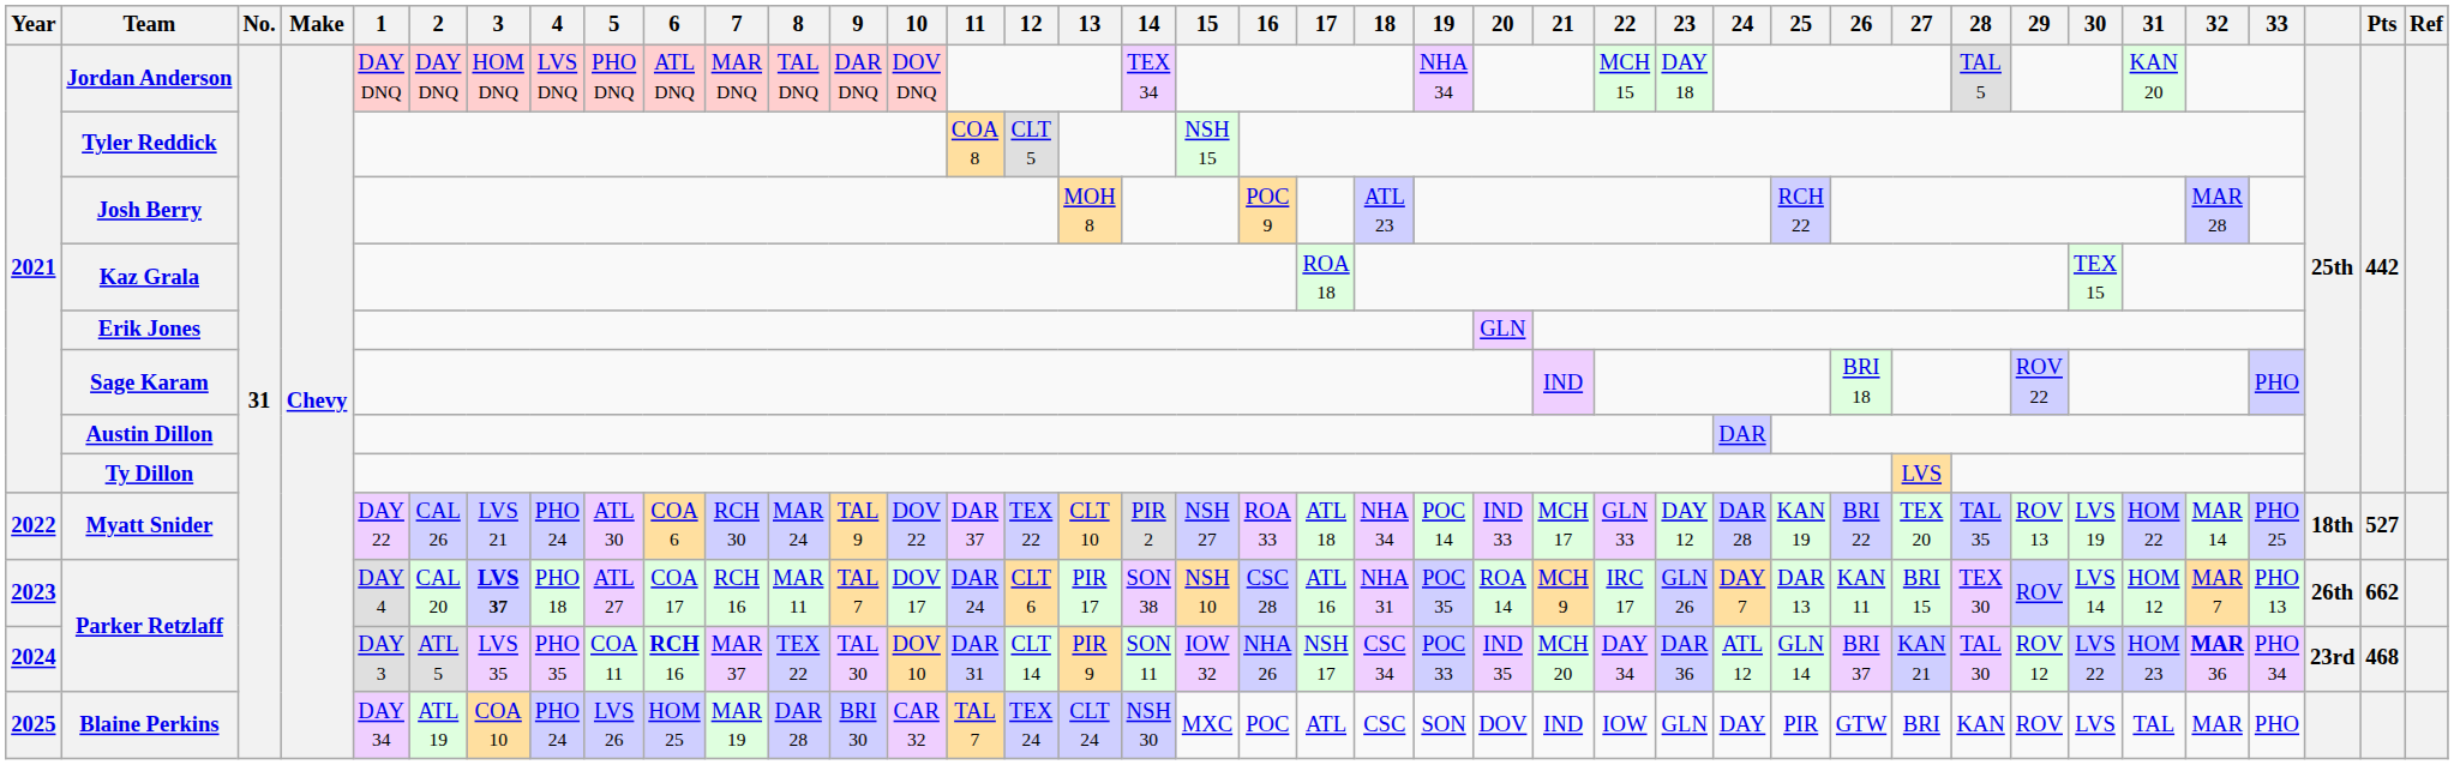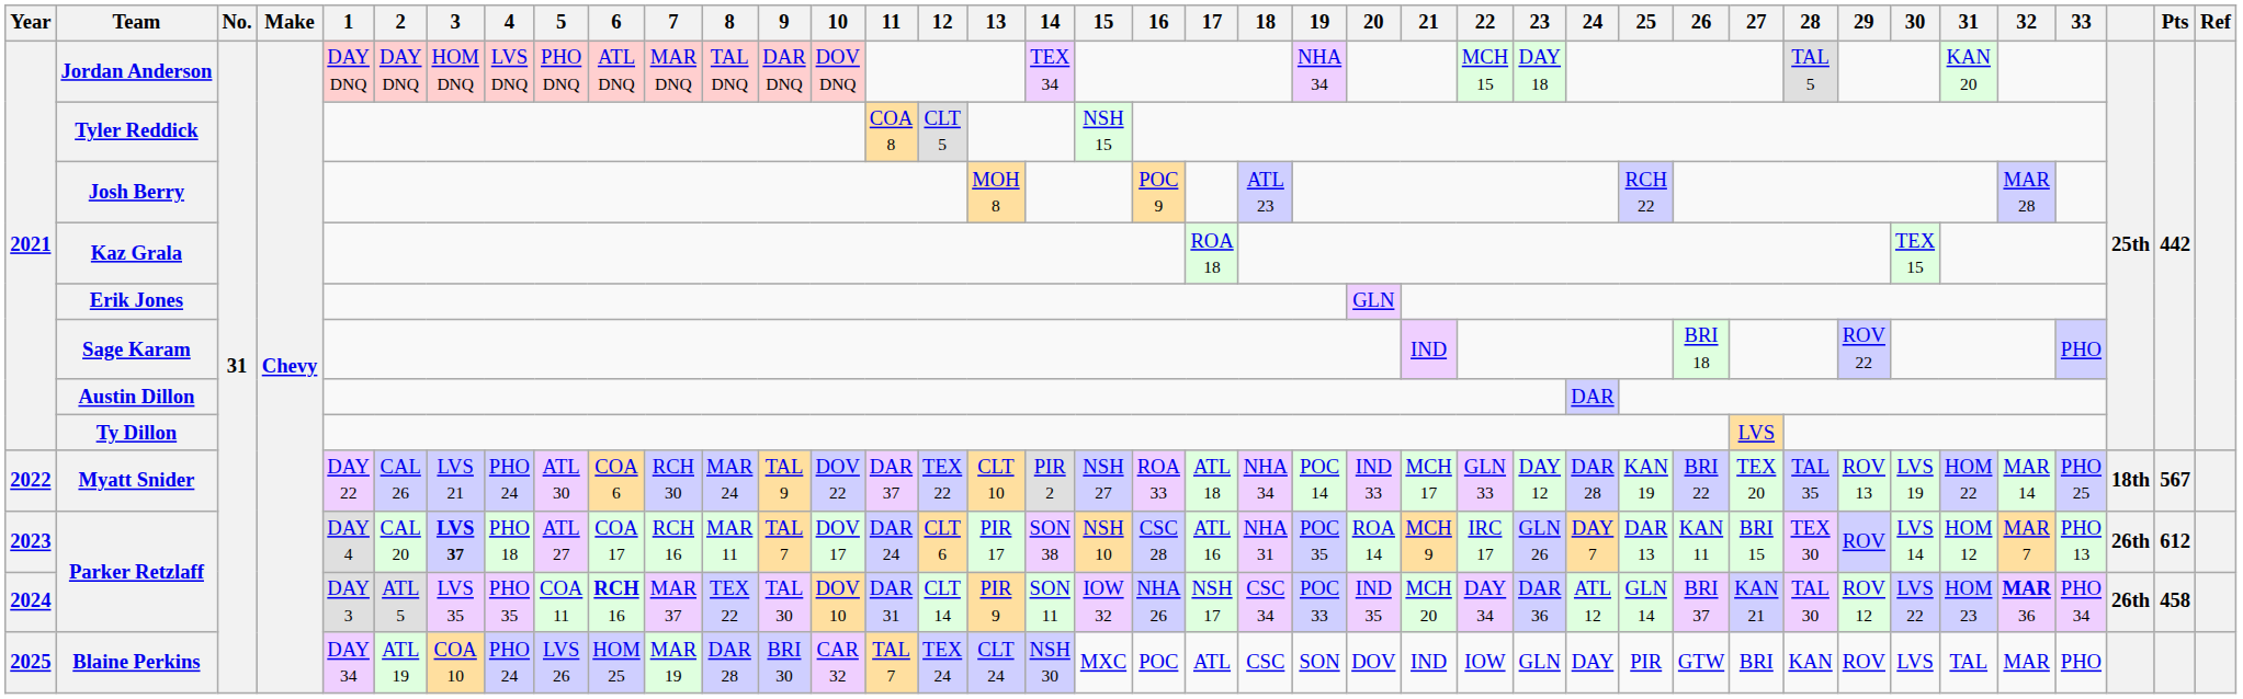 <table class="wikitable" style="text-align:center; font-size:75%">
 <tr>
 <th>Year</th>
 <th>Team</th>
 <th>No.</th>
 <th>Make</th>
 <th>1</th>
 <th>2</th>
 <th>3</th>
 <th>4</th>
 <th>5</th>
 <th>6</th>
 <th>7</th>
 <th>8</th>
 <th>9</th>
 <th>10</th>
 <th>11</th>
 <th>12</th>
 <th>13</th>
 <th>14</th>
 <th>15</th>
 <th>16</th>
 <th>17</th>
 <th>18</th>
 <th>19</th>
 <th>20</th>
 <th>21</th>
 <th>22</th>
 <th>23</th>
 <th>24</th>
 <th>25</th>
 <th>26</th>
 <th>27</th>
 <th>28</th>
 <th>29</th>
 <th>30</th>
 <th>31</th>
 <th>32</th>
 <th>33</th>
 <th></th>
 <th>Pts</th>
 <th>Ref</th>
 </tr>
 <tr>
 <th rowspan=8><a href='#'>2021</a></th>
 <th><a href='#'>Jordan Anderson</a></th>
 <th rowspan="12">31</th>
 <th rowspan="12"><a href='#'>Chevy</a></th>
 <td style="background:#FFCFCF;"><a href='#'>DAY</a><br><small>DNQ</small></td>
 <td style="background:#FFCFCF;"><a href='#'>DAY</a><br><small>DNQ</small></td>
 <td style="background:#FFCFCF;"><a href='#'>HOM</a><br><small>DNQ</small></td>
 <td style="background:#FFCFCF;"><a href='#'>LVS</a><br><small>DNQ</small></td>
 <td style="background:#FFCFCF;"><a href='#'>PHO</a> <br><small>DNQ</small></td>
 <td style="background:#FFCFCF;"><a href='#'>ATL</a> <br><small>DNQ</small></td>
 <td style="background:#FFCFCF;"><a href='#'>MAR</a> <br><small>DNQ</small></td>
 <td style="background:#FFCFCF;"><a href='#'>TAL</a> <br><small>DNQ</small></td>
 <td style="background:#FFCFCF;"><a href='#'>DAR</a> <br><small>DNQ</small></td>
 <td style="background:#FFCFCF;"><a href='#'>DOV</a> <br><small>DNQ</small></td>
 <td colspan=3></td>
 <td style="background:#EFCFFF;"><a href='#'>TEX</a> <br><small>34</small></td>
 <td colspan=4></td>
 <td style="background:#EFCFFF;"><a href='#'>NHA</a> <br> <small>34</small></td>
 <td colspan=2></td>
 <td style="background:#DFFFDF;"><a href='#'>MCH</a> <br> <small>15</small></td>
 <td style="background:#DFFFDF;"><a href='#'>DAY</a> <br> <small>18</small></td>
 <td colspan=4></td>
 <td style="background:#DFDFDF;"><a href='#'>TAL</a> <br> <small>5</small></td>
 <td colspan=2></td>
 <td style="background:#DFFFDF;"><a href='#'>KAN</a> <br> <small>20</small></td>
 <td colspan=2></td>
 <th rowspan=8>25th</th>
 <th rowspan=8>442</th>
 <th rowspan=8></th>
 </tr>
 <tr>
 <th><a href='#'>Tyler Reddick</a></th>
 <td colspan=10></td>
 <td style="background:#FFDF9F;"><a href='#'>COA</a><br><small>8</small></td>
 <td style="background:#DFDFDF;"><a href='#'>CLT</a><br><small>5</small></td>
 <td colspan=2></td>
 <td style="background:#DFFFDF;"><a href='#'>NSH</a><br><small>15</small></td>
 <td colspan=18></td>
 </tr>
 <tr>
 <th><a href='#'>Josh Berry</a></th>
 <td colspan=12></td>
 <td style="background:#FFDF9F;"><a href='#'>MOH</a><br><small>8</small></td>
 <td colspan=2></td>
 <td style="background:#FFDF9F;"><a href='#'>POC</a><br><small>9</small></td>
 <td colspan=1></td>
 <td style="background:#CFCFFF;"><a href='#'>ATL</a> <br><small>23</small></td>
 <td colspan=6></td>
 <td style="background:#CFCFFF;"><a href='#'>RCH</a> <br><small>22</small></td>
 <td colspan=6></td>
 <td style="background:#CFCFFF;"><a href='#'>MAR</a> <br><small>28</small></td>
 <td colspan=1></td>
 </tr>
 <tr>
 <th><a href='#'>Kaz Grala</a></th>
 <td colspan=16></td>
 <td style="background:#dfffdf;"><a href='#'>ROA</a><br><small>18</small></td>
 <td colspan=12></td>
 <td style="background:#DFFFDF;"><a href='#'>TEX</a> <br><small>15</small></td>
 <td colspan=3></td>
 </tr>
 <tr>
 <th><a href='#'>Erik Jones</a></th>
 <td colspan=19></td>
 <td style="background:#EFCFFF;"><a href='#'>GLN</a><br></td>
 <td colspan=13></td>
 </tr>
 <tr>
 <th><a href='#'>Sage Karam</a></th>
 <td colspan=20></td>
 <td style="background:#EFCFFF;"><a href='#'>IND</a><br></td>
 <td colspan=4></td>
 <td style="background:#dfffdf;"><a href='#'>BRI</a><br><small>18</small></td>
 <td colspan=2></td>
 <td style="background:#CFCFFF;"><a href='#'>ROV</a><br><small>22</small></td>
 <td colspan=3></td>
 <td style="background:#CFCFFF;"><a href='#'>PHO</a><br></td>
 </tr>
 <tr>
 <th><a href='#'>Austin Dillon</a></th>
 <td colspan=23></td>
 <td style="background:#CFCFFF;"><a href='#'>DAR</a> <br></td>
 <td colspan=9></td>
 </tr>
 <tr>
 <th><a href='#'>Ty Dillon</a></th>
 <td colspan=26></td>
 <td style="background:#FFDF9F;"><a href='#'>LVS</a> <br></td>
 <td colspan=6></td>
 </tr>
 <tr>
 <th><a href='#'>2022</a></th>
 <th><a href='#'>Myatt Snider</a></th>
 <td style="background:#EFCFFF;"><a href='#'>DAY</a><br><small>22</small></td>
 <td style="background:#CFCFFF;"><a href='#'>CAL</a><br><small>26</small></td>
 <td style="background:#CFCFFF;"><a href='#'>LVS</a><br><small>21</small></td>
 <td style="background:#CFCFFF;"><a href='#'>PHO</a><br><small>24</small></td>
 <td style="background:#EFCFFF;"><a href='#'>ATL</a><br><small>30</small></td>
 <td style="background:#FFDF9F;"><a href='#'>COA</a><br><small>6</small></td>
 <td style="background:#CFCFFF;"><a href='#'>RCH</a><br><small>30</small></td>
 <td style="background:#CFCFFF;"><a href='#'>MAR</a><br><small>24</small></td>
 <td style="background:#FFDF9F;"><a href='#'>TAL</a><br><small>9</small></td>
 <td style="background:#CFCFFF;"><a href='#'>DOV</a><br><small>22</small></td>
 <td style="background:#EFCFFF;"><a href='#'>DAR</a><br><small>37</small></td>
 <td style="background:#CFCFFF;"><a href='#'>TEX</a><br><small>22</small></td>
 <td style="background:#FFDF9F;"><a href='#'>CLT</a><br><small>10</small></td>
 <td style="background:#DFDFDF;"><a href='#'>PIR</a><br><small>2</small></td>
 <td style="background:#CFCFFF;"><a href='#'>NSH</a><br><small>27</small></td>
 <td style="background:#EFCFFF;"><a href='#'>ROA</a><br><small>33</small></td>
 <td style="background:#DFFFDF;"><a href='#'>ATL</a><br><small>18</small></td>
 <td style="background:#EFCFFF;"><a href='#'>NHA</a><br><small>34</small></td>
 <td style="background:#DFFFDF;"><a href='#'>POC</a><br><small>14</small></td>
 <td style="background:#EFCFFF;"><a href='#'>IND</a><br><small>33</small></td>
 <td style="background:#DFFFDF;"><a href='#'>MCH</a><br><small>17</small></td>
 <td style="background:#EFCFFF;"><a href='#'>GLN</a><br><small>33</small></td>
 <td style="background:#DFFFDF;"><a href='#'>DAY</a><br><small>12</small></td>
 <td style="background:#CFCFFF;"><a href='#'>DAR</a><br><small>28</small></td>
 <td style="background:#DFFFDF;"><a href='#'>KAN</a><br><small>19</small></td>
 <td style="background:#CFCFFF;"><a href='#'>BRI</a><br><small>22</small></td>
 <td style="background:#DFFFDF;"><a href='#'>TEX</a><br><small>20</small></td>
 <td style="background:#CFCFFF;"><a href='#'>TAL</a><br><small>35</small></td>
 <td style="background:#DFFFDF;"><a href='#'>ROV</a><br><small>13</small></td>
 <td style="background:#DFFFDF;"><a href='#'>LVS</a><br><small>19</small></td>
 <td style="background:#CFCFFF;"><a href='#'>HOM</a><br><small>22</small></td>
 <td style="background:#DFFFDF;"><a href='#'>MAR</a><br><small>14</small></td>
 <td style="background:#CFCFFF;"><a href='#'>PHO</a><br><small>25</small></td>
 <th>18th</th>
-<th>527</th>
+<th>567</th>
 <th></th>
 </tr>
 <tr>
 <th><a href='#'>2023</a></th>
 <th rowspan=2><a href='#'>Parker Retzlaff</a></th>
 <td style="background:#DFDFDF;"><a href='#'>DAY</a><br><small>4</small></td>
 <td style="background:#DFFFDF;"><a href='#'>CAL</a><br><small>20</small></td>
 <td style="background:#CFCFFF;"><strong><a href='#'>LVS</a><br><small>37</small></strong></td>
 <td style="background:#DFFFDF;"><a href='#'>PHO</a><br><small>18</small></td>
 <td style="background:#EFCFFF;"><a href='#'>ATL</a><br><small>27</small></td>
 <td style="background:#DFFFDF;"><a href='#'>COA</a><br><small>17</small></td>
 <td style="background:#DFFFDF;"><a href='#'>RCH</a><br><small>16</small></td>
 <td style="background:#DFFFDF;"><a href='#'>MAR</a><br><small>11</small></td>
 <td style="background:#FFDF9F;"><a href='#'>TAL</a><br><small>7</small></td>
 <td style="background:#DFFFDF;"><a href='#'>DOV</a><br><small>17</small></td>
 <td style="background:#CFCFFF;"><a href='#'>DAR</a><br><small>24</small></td>
 <td style="background:#FFDF9F;"><a href='#'>CLT</a><br><small>6</small></td>
 <td style="background:#DFFFDF;"><a href='#'>PIR</a><br><small>17</small></td>
 <td style="background:#EFCFFF;"><a href='#'>SON</a><br><small>38</small></td>
 <td style="background:#FFDF9F;"><a href='#'>NSH</a><br><small>10</small></td>
 <td style="background:#CFCFFF;"><a href='#'>CSC</a><br><small>28</small></td>
 <td style="background:#DFFFDF;"><a href='#'>ATL</a><br><small>16</small></td>
 <td style="background:#EFCFFF;"><a href='#'>NHA</a><br><small>31</small></td>
 <td style="background:#CFCFFF;"><a href='#'>POC</a><br><small>35</small></td>
 <td style="background:#DFFFDF;"><a href='#'>ROA</a><br><small>14</small></td>
 <td style="background:#FFDF9F;"><a href='#'>MCH</a><br><small>9</small></td>
 <td style="background:#DFFFDF;"><a href='#'>IRC</a><br><small>17</small></td>
 <td style="background:#CFCFFF;"><a href='#'>GLN</a><br><small>26</small></td>
 <td style="background:#FFDF9F;"><a href='#'>DAY</a><br><small>7</small></td>
 <td style="background:#DFFFDF;"><a href='#'>DAR</a><br><small>13</small></td>
 <td style="background:#DFFFDF;"><a href='#'>KAN</a><br><small>11</small></td>
 <td style="background:#DFFFDF;"><a href='#'>BRI</a><br><small>15</small></td>
 <td style="background:#EFCFFF;"><a href='#'>TEX</a><br><small>30</small></td>
 <td style="background:#CFCFFF;"><a href='#'>ROV</a><br></td>
 <td style="background:#DFFFDF;"><a href='#'>LVS</a><br><small>14</small></td>
 <td style="background:#DFFFDF;"><a href='#'>HOM</a><br><small>12</small></td>
 <td style="background:#FFDF9F;"><a href='#'>MAR</a><br><small>7</small></td>
 <td style="background:#DFFFDF;"><a href='#'>PHO</a><br><small>13</small></td>
 <th>26th</th>
-<th>662</th>
+<th>612</th>
 <th></th>
 </tr>
 <tr>
 <th><a href='#'>2024</a></th>
 <td style="background:#DFDFDF;"><a href='#'>DAY</a><br><small>3</small></td>
 <td style="background:#DFDFDF;"><a href='#'>ATL</a><br><small>5</small></td>
 <td style="background:#EFCFFF;"><a href='#'>LVS</a><br><small>35</small></td>
 <td style="background:#EFCFFF;"><a href='#'>PHO</a><br><small>35</small></td>
 <td style="background:#DFFFDF;"><a href='#'>COA</a><br><small>11</small></td>
 <td style="background:#DFFFDF;"><strong><a href='#'>RCH</a></strong><br><small>16</small></td>
 <td style="background:#EFCFFF;"><a href='#'>MAR</a><br><small>37</small></td>
 <td style="background:#CFCFFF;"><a href='#'>TEX</a><br><small>22</small></td>
 <td style="background:#EFCFFF;"><a href='#'>TAL</a><br><small>30</small></td>
 <td style="background:#FFDF9F;"><a href='#'>DOV</a><br><small>10</small></td>
 <td style="background:#CFCFFF;"><a href='#'>DAR</a><br><small>31</small></td>
 <td style="background:#DFFFDF;"><a href='#'>CLT</a><br><small>14</small></td>
 <td style="background:#FFDF9F;"><a href='#'>PIR</a><br><small>9</small></td>
 <td style="background:#DFFFDF;"><a href='#'>SON</a><br><small>11</small></td>
 <td style="background:#EFCFFF;"><a href='#'>IOW</a><br><small>32</small></td>
 <td style="background:#CFCFFF;"><a href='#'>NHA</a><br><small>26</small></td>
 <td style="background:#DFFFDF;"><a href='#'>NSH</a><br><small>17</small></td>
 <td style="background:#EFCFFF;"><a href='#'>CSC</a><br><small>34</small></td>
 <td style="background:#CFCFFF;"><a href='#'>POC</a><br><small>33</small></td>
 <td style="background:#EFCFFF;"><a href='#'>IND</a><br><small>35</small></td>
 <td style="background:#DFFFDF;"><a href='#'>MCH</a><br><small>20</small></td>
 <td style="background:#EFCFFF;"><a href='#'>DAY</a><br><small>34</small></td>
 <td style="background:#CFCFFF;"><a href='#'>DAR</a><br><small>36</small></td>
 <td style="background:#DFFFDF;"><a href='#'>ATL</a><br><small>12</small></td>
 <td style="background:#DFFFDF;"><a href='#'>GLN</a><br><small>14</small></td>
 <td style="background:#EFCFFF;"><a href='#'>BRI</a><br><small>37</small></td>
 <td style="background:#CFCFFF;"><a href='#'>KAN</a><br><small>21</small></td>
 <td style="background:#EFCFFF;"><a href='#'>TAL</a><br><small>30</small></td>
 <td style="background:#DFFFDF;"><a href='#'>ROV</a><br><small>12</small></td>
 <td style="background:#CFCFFF;"><a href='#'>LVS</a><br><small>22</small></td>
 <td style="background:#CFCFFF;"><a href='#'>HOM</a><br><small>23</small></td>
 <td style="background:#EFCFFF;"><strong><a href='#'>MAR</a></strong><br><small>36</small></td>
 <td style="background:#EFCFFF;"><a href='#'>PHO</a><br><small>34</small></td>
-<th>23rd</th>
-<th>468</th>
+<th>26th</th>
+<th>458</th>
 <th></th>
 </tr>
 <tr>
 <th><a href='#'>2025</a></th>
 <th><a href='#'>Blaine Perkins</a></th>
 <td style="background:#EFCFFF;"><a href='#'>DAY</a><br><small>34</small></td>
 <td style="background:#DFFFDF;"><a href='#'>ATL</a><br><small>19</small></td>
 <td style="background:#FFDF9F;"><a href='#'>COA</a><br><small>10</small></td>
 <td style="background:#CFCFFF;"><a href='#'>PHO</a><br><small>24</small></td>
 <td style="background:#CFCFFF;"><a href='#'>LVS</a><br><small>26</small></td>
 <td style="background:#CFCFFF;"><a href='#'>HOM</a><br><small>25</small></td>
 <td style="background:#DFFFDF;"><a href='#'>MAR</a><br><small>19</small></td>
 <td style="background:#CFCFFF;"><a href='#'>DAR</a><br><small>28</small></td>
 <td style="background:#CFCFFF;"><a href='#'>BRI</a><br><small>30</small></td>
 <td style="background:#EFCFFF;"><a href='#'>CAR</a><br><small>32</small></td>
 <td style="background:#FFDF9F;"><a href='#'>TAL</a><br><small>7</small></td>
 <td style="background:#CFCFFF;"><a href='#'>TEX</a><br><small>24</small></td>
 <td style="background:#CFCFFF;"><a href='#'>CLT</a><br><small>24</small></td>
 <td style="background:#CFCFFF;"><a href='#'>NSH</a><br><small>30</small></td>
 <td><a href='#'>MXC</a></td>
 <td><a href='#'>POC</a></td>
 <td><a href='#'>ATL</a></td>
 <td><a href='#'>CSC</a></td>
 <td><a href='#'>SON</a></td>
 <td><a href='#'>DOV</a></td>
 <td><a href='#'>IND</a></td>
 <td><a href='#'>IOW</a></td>
 <td><a href='#'>GLN</a></td>
 <td><a href='#'>DAY</a></td>
 <td><a href='#'>PIR</a></td>
 <td><a href='#'>GTW</a></td>
 <td><a href='#'>BRI</a></td>
 <td><a href='#'>KAN</a></td>
 <td><a href='#'>ROV</a></td>
 <td><a href='#'>LVS</a></td>
 <td><a href='#'>TAL</a></td>
 <td><a href='#'>MAR</a></td>
 <td><a href='#'>PHO</a></td>
 <th></th>
 <th></th>
 <th></th>
 </tr>
 </table>
